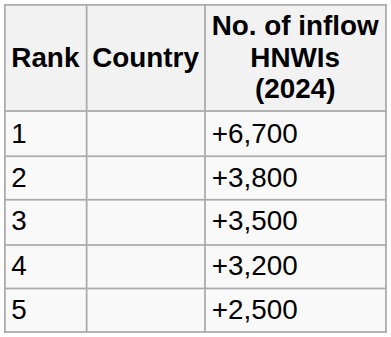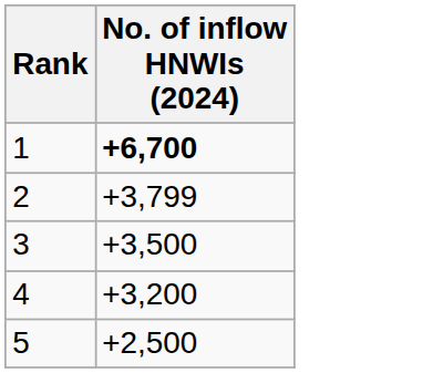 <table class="wikitable">
 <tr>
 <th>Rank</th>
-<th>Country</th>
 <th>No. of inflow<br>HNWIs<br>(2024)</th>
 </tr>
 <tr>
 <td>1</td>
-<td></td>
-<td>+6,700</td>
+<td><strong>+6,700</strong></td>
 </tr>
 <tr>
 <td>2</td>
-<td></td>
-<td>+3,800</td>
+<td>+3,799</td>
 </tr>
 <tr>
 <td>3</td>
-<td></td>
 <td>+3,500</td>
 </tr>
 <tr>
 <td>4</td>
-<td></td>
 <td>+3,200</td>
 </tr>
 <tr>
 <td>5</td>
-<td></td>
 <td>+2,500</td>
 </tr>
 </table>
